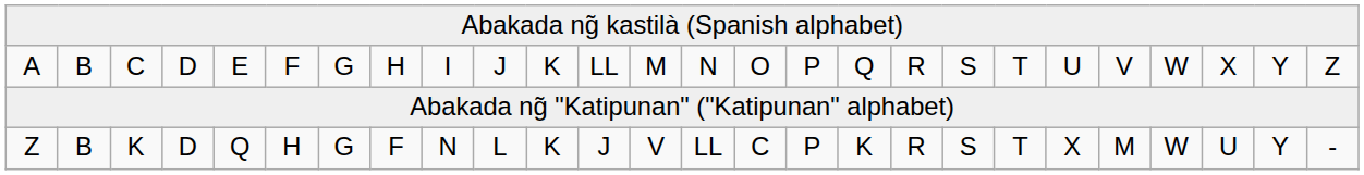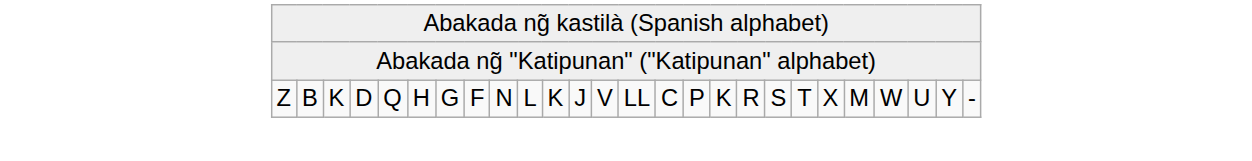 <table class="wikitable" style="border-collapse:collapse;margin:1em auto;">
 <tr>
 <td bgcolor="#EFEFEF" align="center" colspan="26">Abakada ng̃  kastilà (Spanish alphabet)</td>
-</tr>
-<tr>
-<td width=3% align="center">A</td>
-<td width=3% align="center">B</td>
-<td width=3% align="center">C</td>
-<td width=3% align="center">D</td>
-<td width=3% align="center">E</td>
-<td width=3% align="center">F</td>
-<td width=3% align="center">G</td>
-<td width=3% align="center">H</td>
-<td width=3% align="center">I</td>
-<td width=3% align="center">J</td>
-<td width=3% align="center">K</td>
-<td width=3% align="center">LL</td>
-<td width=3% align="center">M</td>
-<td width=3% align="center">N</td>
-<td width=3% align="center">O</td>
-<td width=3% align="center">P</td>
-<td width=3% align="center">Q</td>
-<td width=3% align="center">R</td>
-<td width=3% align="center">S</td>
-<td width=3% align="center">T</td>
-<td width=3% align="center">U</td>
-<td width=3% align="center">V</td>
-<td width=3% align="center">W</td>
-<td width=3% align="center">X</td>
-<td width=3% align="center">Y</td>
-<td width=3% align="center">Z</td>
 </tr>
 <tr>
 <td bgcolor="#EFEFEF" align="center" colspan="26">Abakada ng̃  "Katipunan" ("Katipunan" alphabet)</td>
 </tr>
 <tr>
 <td align="center">Z</td>
 <td align="center">B</td>
 <td align="center">K</td>
 <td align="center">D</td>
 <td align="center">Q</td>
 <td align="center">H</td>
 <td align="center">G</td>
 <td align="center">F</td>
 <td align="center">N</td>
 <td align="center">L</td>
 <td align="center">K</td>
 <td align="center">J</td>
 <td align="center">V</td>
 <td align="center">LL</td>
 <td align="center">C</td>
 <td align="center">P</td>
 <td align="center">K</td>
 <td align="center">R</td>
 <td align="center">S</td>
 <td align="center">T</td>
 <td align="center">X</td>
 <td align="center">M</td>
 <td align="center">W</td>
 <td align="center">U</td>
 <td align="center">Y</td>
 <td align="center">-</td>
 </tr>
 </table>
